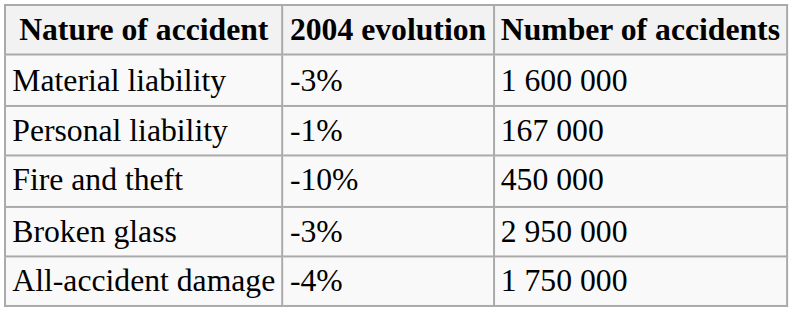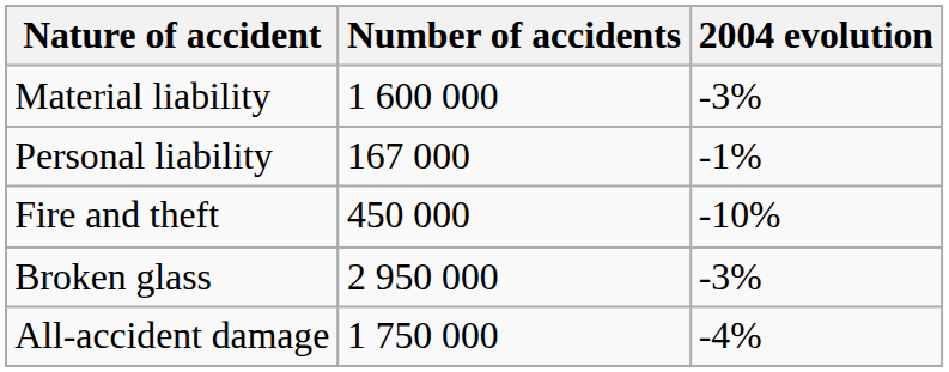 <table class="wikitable">
 <tr>
 <th>Nature of accident</th>
+<th>Number of accidents</th>
 <th>2004 evolution</th>
-<th>Number of accidents</th>
 </tr>
 <tr>
 <td>Material liability</td>
+<td>1 600 000</td>
 <td>-3%</td>
-<td>1 600 000</td>
 </tr>
 <tr>
 <td>Personal liability</td>
+<td>167 000</td>
 <td>-1%</td>
-<td>167 000</td>
 </tr>
 <tr>
 <td>Fire and theft</td>
+<td>450 000</td>
 <td>-10%</td>
-<td>450 000</td>
 </tr>
 <tr>
 <td>Broken glass</td>
+<td>2 950 000</td>
 <td>-3%</td>
-<td>2 950 000</td>
 </tr>
 <tr>
 <td>All-accident damage</td>
+<td>1 750 000</td>
 <td>-4%</td>
-<td>1 750 000</td>
 </tr>
 </table>
